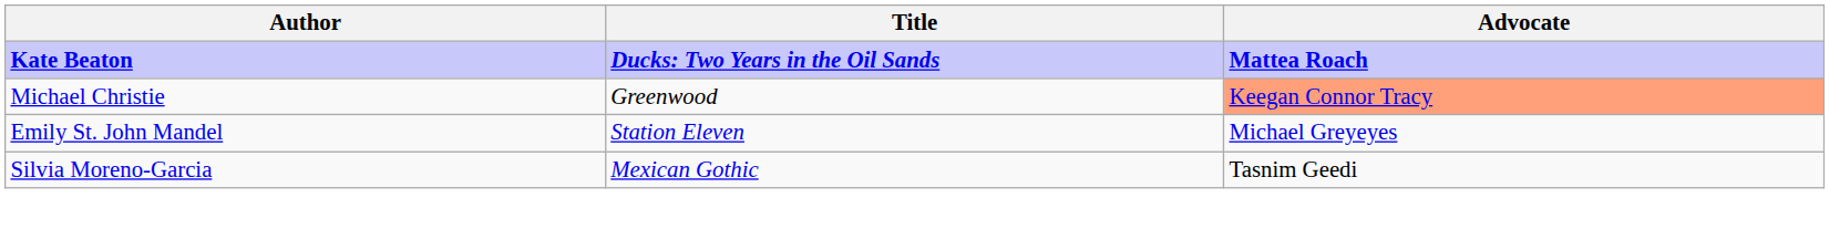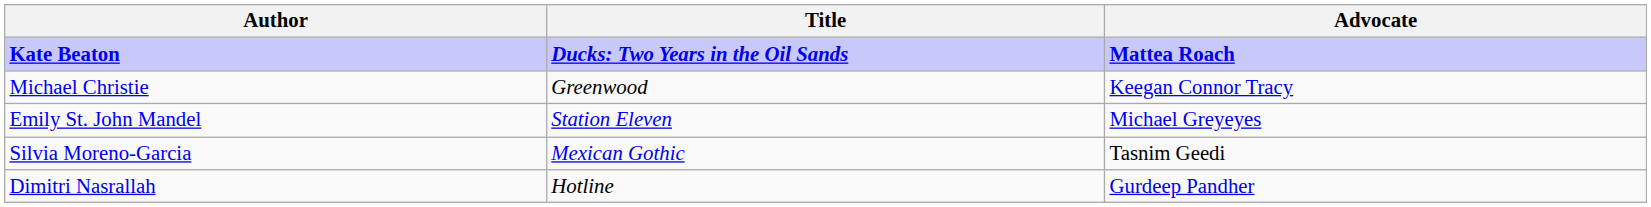 <table class="wikitable" style="width:100%;">
 <tr>
 <th width=33%>Author</th>
 <th width=34%>Title</th>
 <th width=34%>Advocate</th>
 </tr>
 <tr>
 <td style="background:#C8C8FA"><strong><a href='#'>Kate Beaton</a></strong></td>
 <td style="background:#C8C8FA"><strong><em><a href='#'>Ducks: Two Years in the Oil Sands</a></em></strong></td>
 <td style="background:#C8C8FA"><strong><a href='#'>Mattea Roach</a></strong></td>
 </tr>
 <tr>
 <td><a href='#'>Michael Christie</a></td>
 <td><em>Greenwood</em></td>
-<td style="background: lightsalmon;"><a href='#'>Keegan Connor Tracy</a></td>
+<td><a href='#'>Keegan Connor Tracy</a></td>
 </tr>
 <tr>
 <td><a href='#'>Emily St. John Mandel</a></td>
 <td><em><a href='#'>Station Eleven</a></em></td>
 <td><a href='#'>Michael Greyeyes</a></td>
 </tr>
 <tr>
 <td><a href='#'>Silvia Moreno-Garcia</a></td>
 <td><em><a href='#'>Mexican Gothic</a></em></td>
 <td>Tasnim Geedi</td>
 </tr>
+<tr>
+<td><a href='#'>Dimitri Nasrallah</a></td>
+<td><em>Hotline</em></td>
+<td><a href='#'>Gurdeep Pandher</a></td>
+</tr>
 </table>
